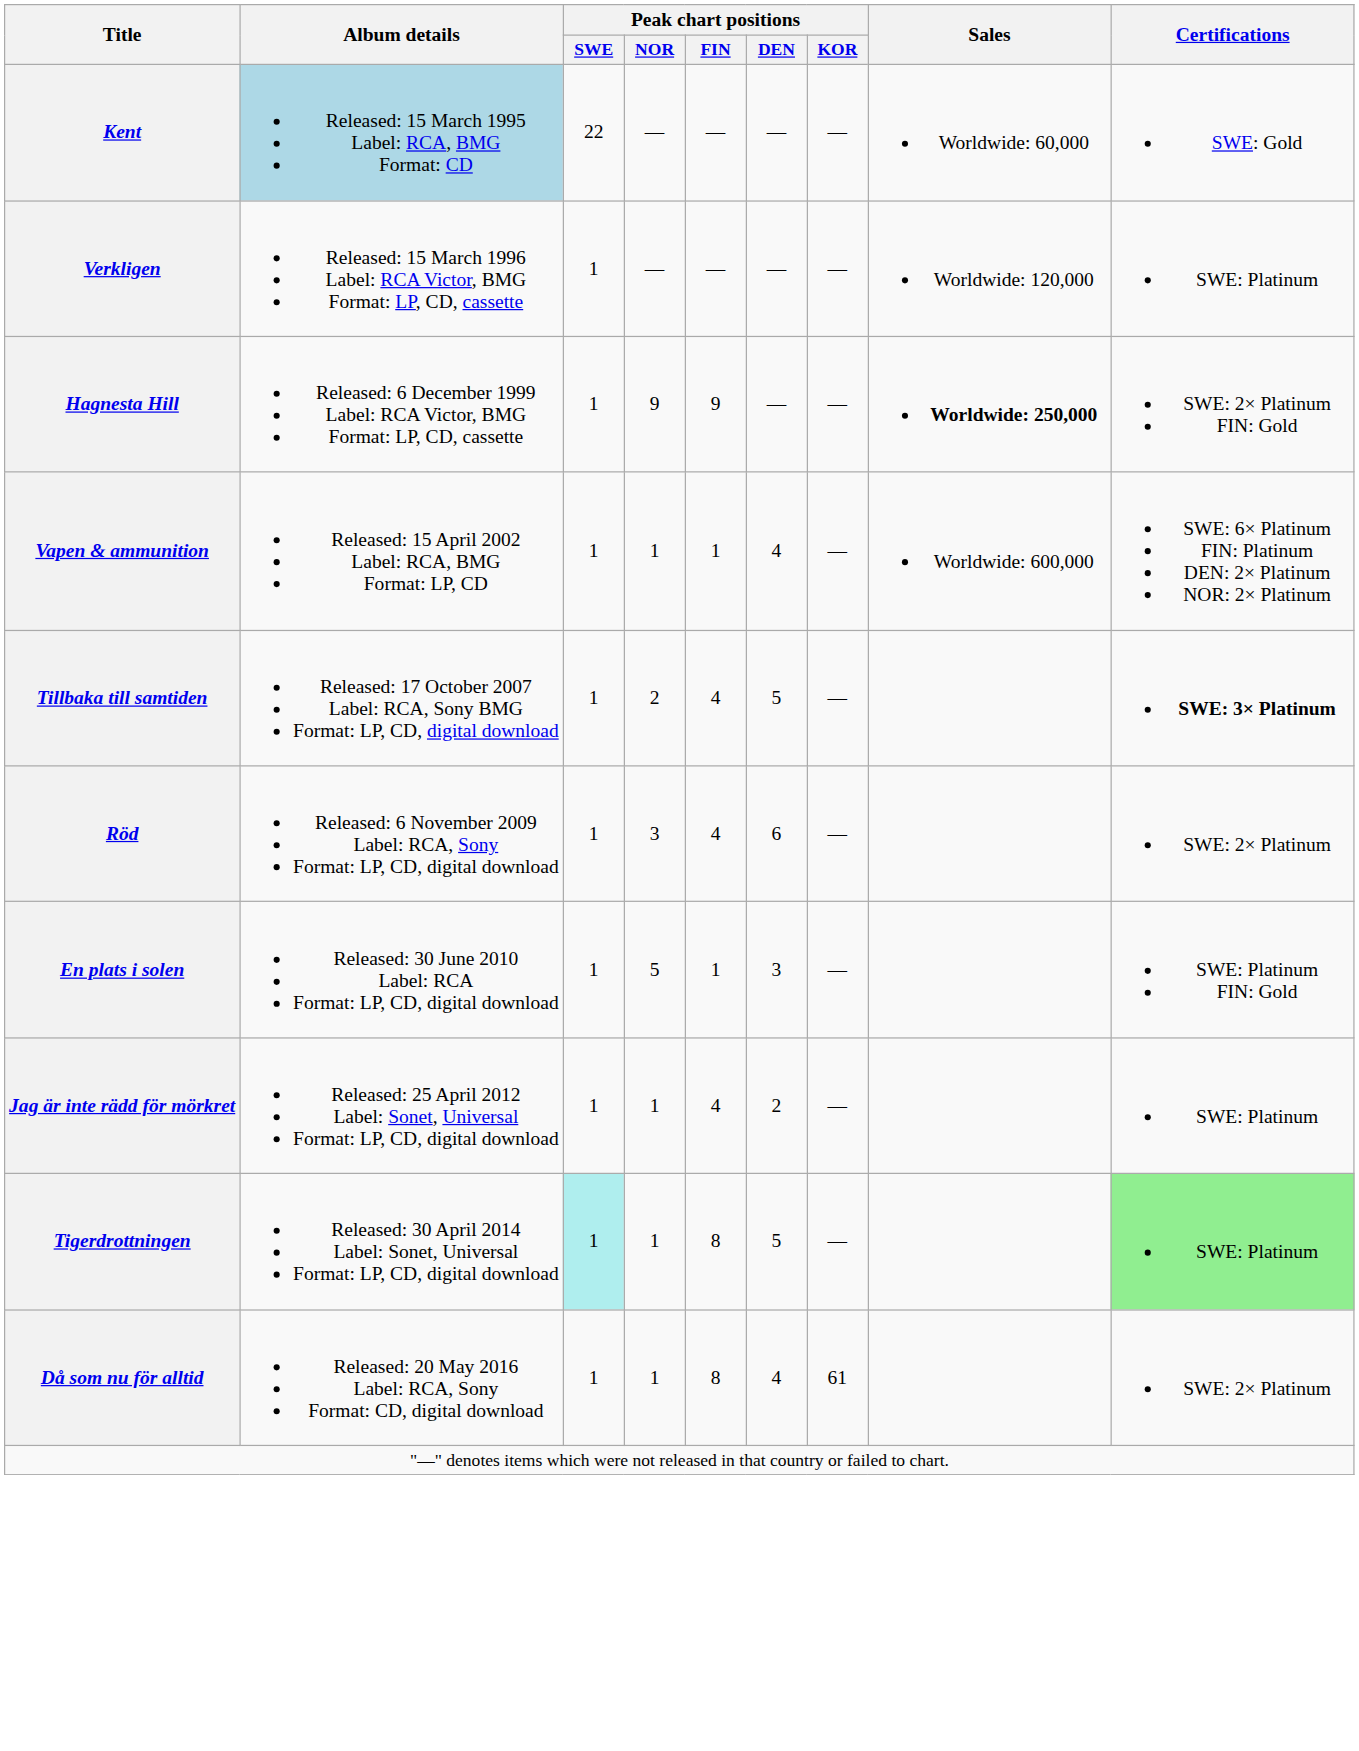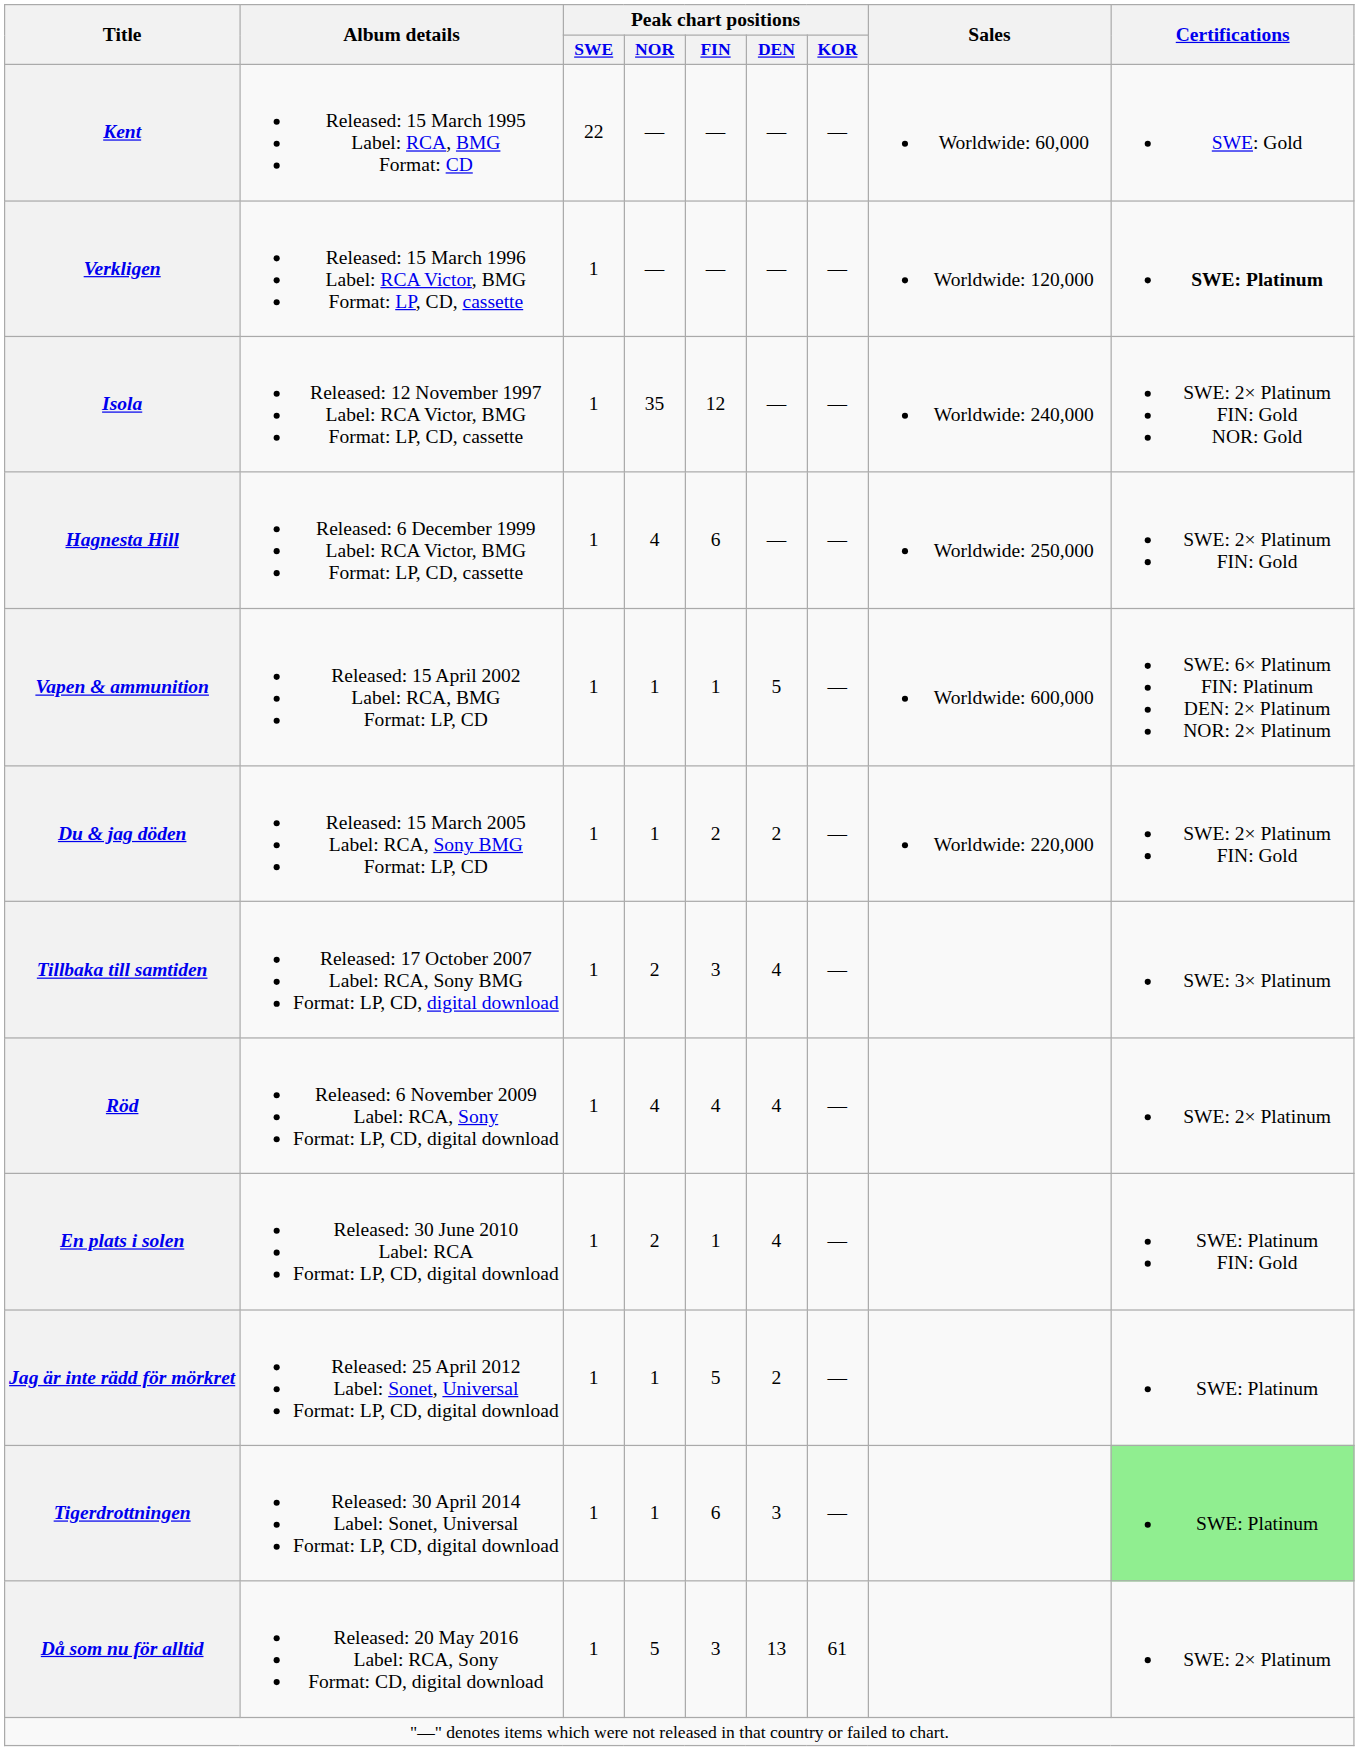 <table class="wikitable plainrowheaders" style="text-align:center;" border="1">
 <tr>
 <th scope="col" rowspan="2">Title</th>
 <th scope="col" rowspan="2">Album details</th>
 <th scope="col" colspan="5">Peak chart positions</th>
 <th scope="col" rowspan="2" style="width:12em;">Sales</th>
 <th scope="col" rowspan="2" style="width:12em;"><a href='#'>Certifications</a></th>
 </tr>
 <tr>
 <th scope="col" style="width:3em;font-size:90%;"><a href='#'>SWE</a><br></th>
 <th scope="col" style="width:3em;font-size:90%;"><a href='#'>NOR</a><br></th>
 <th scope="col" style="width:3em;font-size:90%;"><a href='#'>FIN</a><br></th>
 <th scope="col" style="width:3em;font-size:90%;"><a href='#'>DEN</a><br></th>
 <th scope="col" style="width:3em;font-size:90%;"><a href='#'>KOR</a><br></th>
 </tr>
 <tr>
 <th scope="row"><em><a href='#'>Kent</a></em></th>
-<td style="background: lightblue;"><br><ul><li>Released: 15 March 1995</li><li>Label: <a href='#'>RCA</a>, <a href='#'>BMG</a></li><li>Format: <a href='#'>CD</a></li></ul></td>
+<td><br><ul><li>Released: 15 March 1995</li><li>Label: <a href='#'>RCA</a>, <a href='#'>BMG</a></li><li>Format: <a href='#'>CD</a></li></ul></td>
 <td>22</td>
 <td>—</td>
 <td>—</td>
 <td>—</td>
 <td>—</td>
 <td><br><ul><li>Worldwide: 60,000</li></ul></td>
 <td><br><ul><li><a href='#'>SWE</a>: Gold</li></ul></td>
 </tr>
 <tr>
 <th scope="row"><em><a href='#'>Verkligen</a></em></th>
 <td><br><ul><li>Released: 15 March 1996</li><li>Label: <a href='#'>RCA Victor</a>, BMG</li><li>Format: <a href='#'>LP</a>, CD, <a href='#'>cassette</a></li></ul></td>
 <td>1</td>
 <td>—</td>
 <td>—</td>
 <td>—</td>
 <td>—</td>
 <td><br><ul><li>Worldwide: 120,000</li></ul></td>
-<td><br><ul><li>SWE: Platinum</li></ul></td>
+<td><strong><br><ul><li>SWE: Platinum</li></ul></strong></td>
+</tr>
+<tr>
+<th scope="row"><em><a href='#'>Isola</a></em></th>
+<td><br><ul><li>Released: 12 November 1997</li><li>Label: RCA Victor, BMG</li><li>Format: LP, CD, cassette</li></ul></td>
+<td>1</td>
+<td>35</td>
+<td>12</td>
+<td>—</td>
+<td>—</td>
+<td><br><ul><li>Worldwide: 240,000</li></ul></td>
+<td><br><ul><li>SWE: 2× Platinum</li><li>FIN: Gold</li><li>NOR: Gold</li></ul></td>
 </tr>
 <tr>
 <th scope="row"><em><a href='#'>Hagnesta Hill</a></em></th>
 <td><br><ul><li>Released: 6 December 1999</li><li>Label: RCA Victor, BMG</li><li>Format: LP, CD, cassette</li></ul></td>
 <td>1</td>
-<td>9</td>
-<td>9</td>
+<td>4</td>
+<td>6</td>
 <td>—</td>
 <td>—</td>
-<td><strong><br><ul><li>Worldwide: 250,000</li></ul></strong></td>
+<td><br><ul><li>Worldwide: 250,000</li></ul></td>
 <td><br><ul><li>SWE: 2× Platinum</li><li>FIN: Gold</li></ul></td>
 </tr>
 <tr>
 <th scope="row"><em><a href='#'>Vapen & ammunition</a></em></th>
 <td><br><ul><li>Released: 15 April 2002</li><li>Label: RCA, BMG</li><li>Format: LP, CD</li></ul></td>
 <td>1</td>
 <td>1</td>
 <td>1</td>
-<td>4</td>
+<td>5</td>
 <td>—</td>
 <td><br><ul><li>Worldwide: 600,000</li></ul></td>
 <td><br><ul><li>SWE: 6× Platinum</li><li>FIN: Platinum</li><li>DEN: 2× Platinum</li><li>NOR: 2× Platinum</li></ul></td>
+</tr>
+<tr>
+<th scope="row"><em><a href='#'>Du & jag döden</a></em></th>
+<td><br><ul><li>Released: 15 March 2005</li><li>Label: RCA, <a href='#'>Sony BMG</a></li><li>Format: LP, CD</li></ul></td>
+<td>1</td>
+<td>1</td>
+<td>2</td>
+<td>2</td>
+<td>—</td>
+<td><br><ul><li>Worldwide: 220,000</li></ul></td>
+<td><br><ul><li>SWE: 2× Platinum</li><li>FIN: Gold</li></ul></td>
 </tr>
 <tr>
 <th scope="row"><em><a href='#'>Tillbaka till samtiden</a></em></th>
 <td><br><ul><li>Released: 17 October 2007</li><li>Label: RCA, Sony BMG</li><li>Format: LP, CD, <a href='#'>digital download</a></li></ul></td>
 <td>1</td>
 <td>2</td>
+<td>3</td>
 <td>4</td>
-<td>5</td>
 <td>—</td>
 <td></td>
-<td><strong><br><ul><li>SWE: 3× Platinum</li></ul></strong></td>
+<td><br><ul><li>SWE: 3× Platinum</li></ul></td>
 </tr>
 <tr>
 <th scope="row"><em><a href='#'>Röd</a></em></th>
 <td><br><ul><li>Released: 6 November 2009</li><li>Label: RCA, <a href='#'>Sony</a></li><li>Format: LP, CD, digital download</li></ul></td>
 <td>1</td>
-<td>3</td>
 <td>4</td>
-<td>6</td>
+<td>4</td>
+<td>4</td>
 <td>—</td>
 <td></td>
 <td><br><ul><li>SWE: 2× Platinum</li></ul></td>
 </tr>
 <tr>
 <th scope="row"><em><a href='#'>En plats i solen</a></em></th>
 <td><br><ul><li>Released: 30 June 2010</li><li>Label: RCA</li><li>Format: LP, CD, digital download</li></ul></td>
 <td>1</td>
-<td>5</td>
+<td>2</td>
 <td>1</td>
-<td>3</td>
+<td>4</td>
 <td>—</td>
 <td></td>
 <td><br><ul><li>SWE: Platinum</li><li>FIN: Gold</li></ul></td>
 </tr>
 <tr>
 <th scope="row"><em><a href='#'>Jag är inte rädd för mörkret</a></em></th>
 <td><br><ul><li>Released: 25 April 2012</li><li>Label: <a href='#'>Sonet</a>, <a href='#'>Universal</a></li><li>Format: LP, CD, digital download</li></ul></td>
 <td>1</td>
 <td>1</td>
-<td>4</td>
+<td>5</td>
 <td>2</td>
 <td>—</td>
 <td></td>
 <td><br><ul><li>SWE: Platinum</li></ul></td>
 </tr>
 <tr>
 <th scope="row"><em><a href='#'>Tigerdrottningen</a></em></th>
 <td><br><ul><li>Released: 30 April 2014</li><li>Label: Sonet, Universal</li><li>Format: LP, CD, digital download</li></ul></td>
-<td style="background: paleturquoise;">1</td>
 <td>1</td>
-<td>8</td>
-<td>5</td>
+<td>1</td>
+<td>6</td>
+<td>3</td>
 <td>—</td>
 <td></td>
 <td style="background: lightgreen;"><br><ul><li>SWE: Platinum</li></ul></td>
 </tr>
 <tr>
 <th scope="row"><em><a href='#'>Då som nu för alltid</a></em></th>
 <td><br><ul><li>Released: 20 May 2016</li><li>Label: RCA, Sony</li><li>Format: CD, digital download</li></ul></td>
 <td>1</td>
-<td>1</td>
-<td>8</td>
-<td>4</td>
+<td>5</td>
+<td>3</td>
+<td>13</td>
 <td>61</td>
 <td></td>
 <td><br><ul><li>SWE: 2× Platinum</li></ul></td>
 </tr>
 <tr>
 <td colspan="9" align="center" style="font-size:90%;">"—" denotes items which were not released in that country or failed to chart.</td>
 </tr>
 </table>
